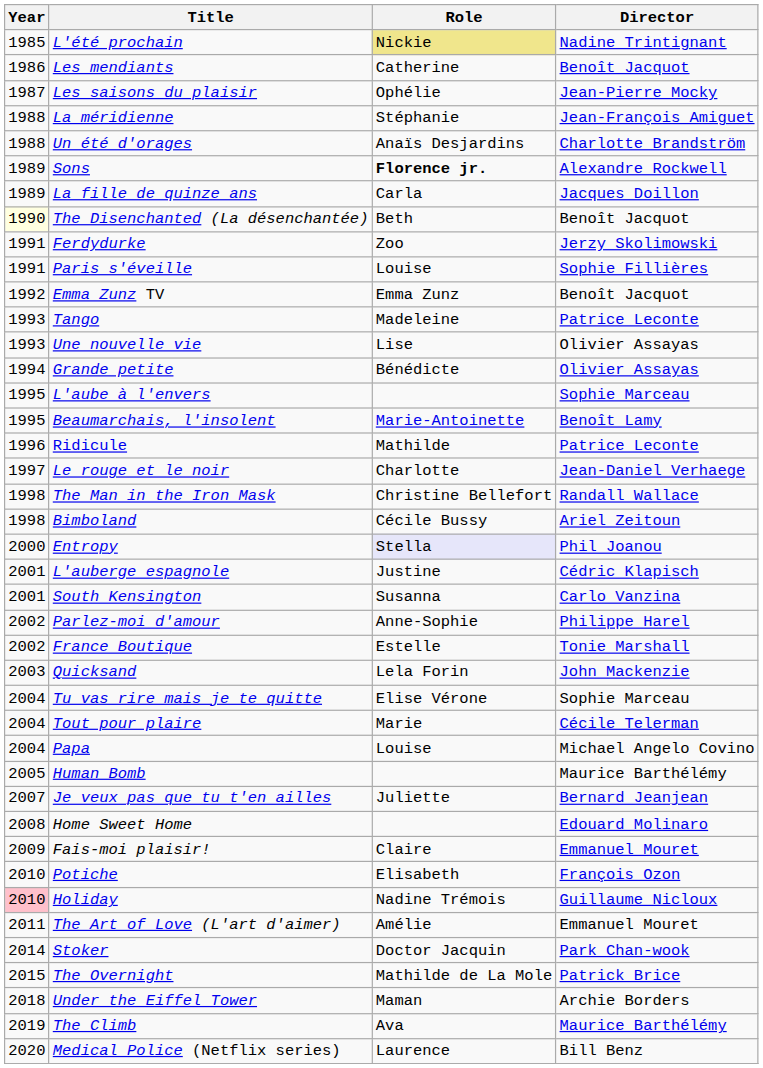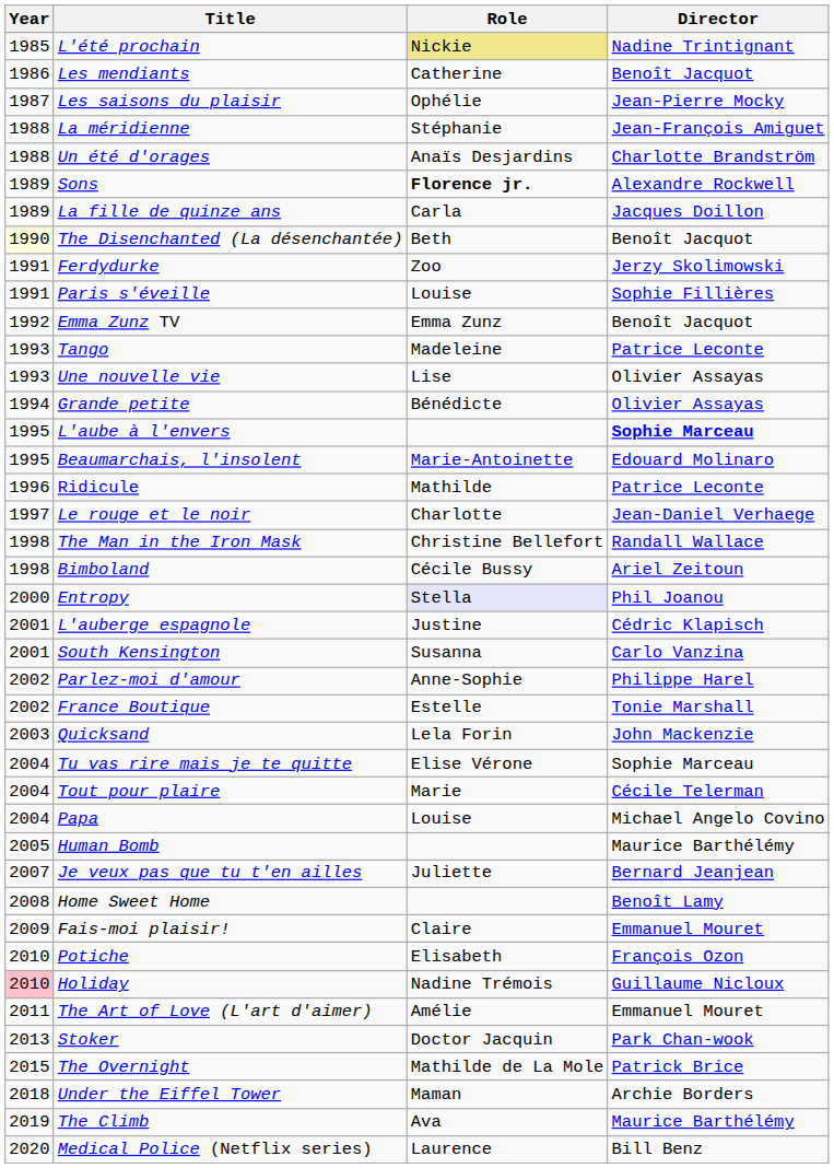 <table class="wikitable sortable">
 <tr>
 <th>Year</th>
 <th>Title</th>
 <th>Role</th>
 <th>Director</th>
 </tr>
 <tr>
 <td>1985</td>
 <td><em><a href='#'>L'été prochain</a></em></td>
 <td style="background: khaki;">Nickie</td>
 <td><a href='#'>Nadine Trintignant</a></td>
 </tr>
 <tr>
 <td>1986</td>
 <td><em><a href='#'>Les mendiants</a></em></td>
 <td>Catherine</td>
 <td><a href='#'>Benoît Jacquot</a></td>
 </tr>
 <tr>
 <td>1987</td>
 <td><em><a href='#'>Les saisons du plaisir</a></em></td>
 <td>Ophélie</td>
 <td><a href='#'>Jean-Pierre Mocky</a></td>
 </tr>
 <tr>
 <td>1988</td>
 <td><em><a href='#'>La méridienne</a></em></td>
 <td>Stéphanie</td>
 <td><a href='#'>Jean-François Amiguet</a></td>
 </tr>
 <tr>
 <td>1988</td>
 <td><em><a href='#'>Un été d'orages</a></em></td>
 <td>Anaïs Desjardins</td>
 <td><a href='#'>Charlotte Brandström</a></td>
 </tr>
 <tr>
 <td>1989</td>
 <td><em><a href='#'>Sons</a></em></td>
 <td><strong>Florence jr.</strong></td>
 <td><a href='#'>Alexandre Rockwell</a></td>
 </tr>
 <tr>
 <td>1989</td>
 <td><em><a href='#'>La fille de quinze ans</a></em></td>
 <td>Carla</td>
 <td><a href='#'>Jacques Doillon</a></td>
 </tr>
 <tr>
 <td style="background: lightyellow;">1990</td>
 <td><em><a href='#'>The Disenchanted</a> (La désenchantée)</em></td>
 <td>Beth</td>
 <td>Benoît Jacquot</td>
 </tr>
 <tr>
 <td>1991</td>
 <td><em><a href='#'>Ferdydurke</a></em></td>
 <td>Zoo</td>
 <td><a href='#'>Jerzy Skolimowski</a></td>
 </tr>
 <tr>
 <td>1991</td>
 <td><em><a href='#'>Paris s'éveille</a></em></td>
 <td>Louise</td>
 <td><a href='#'>Sophie Fillières</a></td>
 </tr>
 <tr>
 <td>1992</td>
 <td><em><a href='#'>Emma Zunz</a></em> TV</td>
 <td>Emma Zunz</td>
 <td>Benoît Jacquot</td>
 </tr>
 <tr>
 <td>1993</td>
 <td><em><a href='#'>Tango</a></em></td>
 <td>Madeleine</td>
 <td><a href='#'>Patrice Leconte</a></td>
 </tr>
 <tr>
 <td>1993</td>
 <td><em><a href='#'>Une nouvelle vie</a></em></td>
 <td>Lise</td>
 <td>Olivier Assayas</td>
 </tr>
 <tr>
 <td>1994</td>
 <td><em><a href='#'>Grande petite</a></em></td>
 <td>Bénédicte</td>
 <td><a href='#'>Olivier Assayas</a></td>
 </tr>
 <tr>
 <td>1995</td>
 <td><em><a href='#'>L'aube à l'envers</a></em></td>
 <td></td>
-<td><a href='#'>Sophie Marceau</a></td>
+<td><strong><a href='#'>Sophie Marceau</a></strong></td>
 </tr>
 <tr>
 <td>1995</td>
 <td><em><a href='#'>Beaumarchais, l'insolent</a></em></td>
 <td><a href='#'>Marie-Antoinette</a></td>
-<td><a href='#'>Benoît Lamy</a></td>
+<td><a href='#'>Edouard Molinaro</a></td>
 </tr>
 <tr>
 <td>1996</td>
 <td><em><a href='#'></em>Ridicule<em></a></em></td>
 <td>Mathilde</td>
 <td><a href='#'>Patrice Leconte</a></td>
 </tr>
 <tr>
 <td>1997</td>
 <td><em><a href='#'>Le rouge et le noir</a></em></td>
 <td>Charlotte</td>
 <td><a href='#'>Jean-Daniel Verhaege</a></td>
 </tr>
 <tr>
 <td>1998</td>
 <td><em><a href='#'>The Man in the Iron Mask</a></em></td>
 <td>Christine Bellefort</td>
 <td><a href='#'>Randall Wallace</a></td>
 </tr>
 <tr>
 <td>1998</td>
 <td><em><a href='#'>Bimboland</a></em></td>
 <td>Cécile Bussy</td>
 <td><a href='#'>Ariel Zeitoun</a></td>
 </tr>
 <tr>
 <td>2000</td>
 <td><em><a href='#'>Entropy</a></em></td>
 <td style="background: lavender;">Stella</td>
 <td><a href='#'>Phil Joanou</a></td>
 </tr>
 <tr>
 <td>2001</td>
 <td><em><a href='#'>L'auberge espagnole</a></em></td>
 <td>Justine</td>
 <td><a href='#'>Cédric Klapisch</a></td>
 </tr>
 <tr>
 <td>2001</td>
 <td><em><a href='#'>South Kensington</a></em></td>
 <td>Susanna</td>
 <td><a href='#'>Carlo Vanzina</a></td>
 </tr>
 <tr>
 <td>2002</td>
 <td><em><a href='#'>Parlez-moi d'amour</a></em></td>
 <td>Anne-Sophie</td>
 <td><a href='#'>Philippe Harel</a></td>
 </tr>
 <tr>
 <td>2002</td>
 <td><em><a href='#'>France Boutique</a></em></td>
 <td>Estelle</td>
 <td><a href='#'>Tonie Marshall</a></td>
 </tr>
 <tr>
 <td>2003</td>
 <td><em><a href='#'>Quicksand</a></em></td>
 <td>Lela Forin</td>
 <td><a href='#'>John Mackenzie</a></td>
 </tr>
 <tr>
 <td>2004</td>
 <td><em><a href='#'>Tu vas rire mais je te quitte</a></em></td>
 <td>Elise Vérone</td>
 <td>Sophie Marceau</td>
 </tr>
 <tr>
 <td>2004</td>
 <td><em><a href='#'>Tout pour plaire</a></em></td>
 <td>Marie</td>
 <td><a href='#'>Cécile Telerman</a></td>
 </tr>
 <tr>
 <td>2004</td>
 <td><em><a href='#'>Papa</a></em></td>
 <td>Louise</td>
 <td>Michael Angelo Covino</td>
 </tr>
 <tr>
 <td>2005</td>
 <td><em><a href='#'>Human Bomb</a></em></td>
 <td></td>
 <td>Maurice Barthélémy</td>
 </tr>
 <tr>
 <td>2007</td>
 <td><em><a href='#'>Je veux pas que tu t'en ailles</a></em></td>
 <td>Juliette</td>
 <td><a href='#'>Bernard Jeanjean</a></td>
 </tr>
 <tr>
 <td>2008</td>
 <td><em>Home Sweet Home</em></td>
 <td></td>
-<td><a href='#'>Edouard Molinaro</a></td>
+<td><a href='#'>Benoît Lamy</a></td>
 </tr>
 <tr>
 <td>2009</td>
 <td><em>Fais-moi plaisir!</em></td>
 <td>Claire</td>
 <td><a href='#'>Emmanuel Mouret</a></td>
 </tr>
 <tr>
 <td>2010</td>
 <td><em><a href='#'>Potiche</a></em></td>
 <td>Elisabeth</td>
 <td><a href='#'>François Ozon</a></td>
 </tr>
 <tr>
 <td style="background: pink;">2010</td>
 <td><em><a href='#'>Holiday</a></em></td>
 <td>Nadine Trémois</td>
 <td><a href='#'>Guillaume Nicloux</a></td>
 </tr>
 <tr>
 <td>2011</td>
 <td><em><a href='#'>The Art of Love</a> (L'art d'aimer)</em></td>
 <td>Amélie</td>
 <td>Emmanuel Mouret</td>
 </tr>
 <tr>
-<td>2014</td>
+<td>2013</td>
 <td><em><a href='#'>Stoker</a></em></td>
 <td>Doctor Jacquin</td>
 <td><a href='#'>Park Chan-wook</a></td>
 </tr>
 <tr>
 <td>2015</td>
 <td><em><a href='#'>The Overnight</a></em></td>
 <td>Mathilde de La Mole</td>
 <td><a href='#'>Patrick Brice</a></td>
 </tr>
 <tr>
 <td>2018</td>
 <td><em><a href='#'>Under the Eiffel Tower</a></em></td>
 <td>Maman</td>
 <td>Archie Borders</td>
 </tr>
 <tr>
 <td>2019</td>
 <td><em><a href='#'>The Climb</a></em></td>
 <td>Ava</td>
 <td><a href='#'>Maurice Barthélémy</a></td>
 </tr>
 <tr>
 <td>2020</td>
 <td><em><a href='#'>Medical Police</a></em> (Netflix series)</td>
 <td>Laurence</td>
 <td>Bill Benz</td>
 </tr>
 <tr>
 </tr>
 </table>
